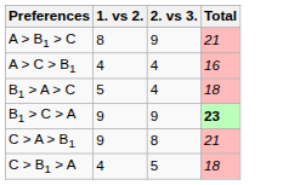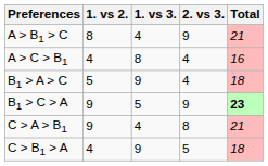 <table class="wikitable">
 <tr>
 <th>Preferences</th>
 <th>1. vs 2.</th>
+<th>1. vs 3.</th>
 <th>2. vs 3.</th>
 <th>Total</th>
 </tr>
 <tr>
 <td>A > B<sub>1</sub> > C</td>
 <td>8</td>
+<td>4</td>
 <td>9</td>
 <td bgcolor=#ffbbbb><em>21</em></td>
 </tr>
 <tr>
 <td>A > C > B<sub>1</sub></td>
 <td>4</td>
+<td>8</td>
 <td>4</td>
 <td bgcolor=#ffbbbb><em>16</em></td>
 </tr>
 <tr>
 <td>B<sub>1</sub> > A > C</td>
 <td>5</td>
+<td>9</td>
 <td>4</td>
 <td bgcolor=#ffbbbb><em>18</em></td>
 </tr>
 <tr>
 <td>B<sub>1</sub> > C > A</td>
 <td>9</td>
+<td>5</td>
 <td>9</td>
 <td bgcolor=#bbffbb><strong>23</strong></td>
 </tr>
 <tr>
 <td>C > A > B<sub>1</sub></td>
 <td>9</td>
+<td>4</td>
 <td>8</td>
 <td bgcolor=#ffbbbb><em>21</em></td>
 </tr>
 <tr>
 <td>C > B<sub>1</sub> > A</td>
 <td>4</td>
+<td>9</td>
 <td>5</td>
 <td bgcolor=#ffbbbb><em>18</em></td>
 </tr>
 </table>
